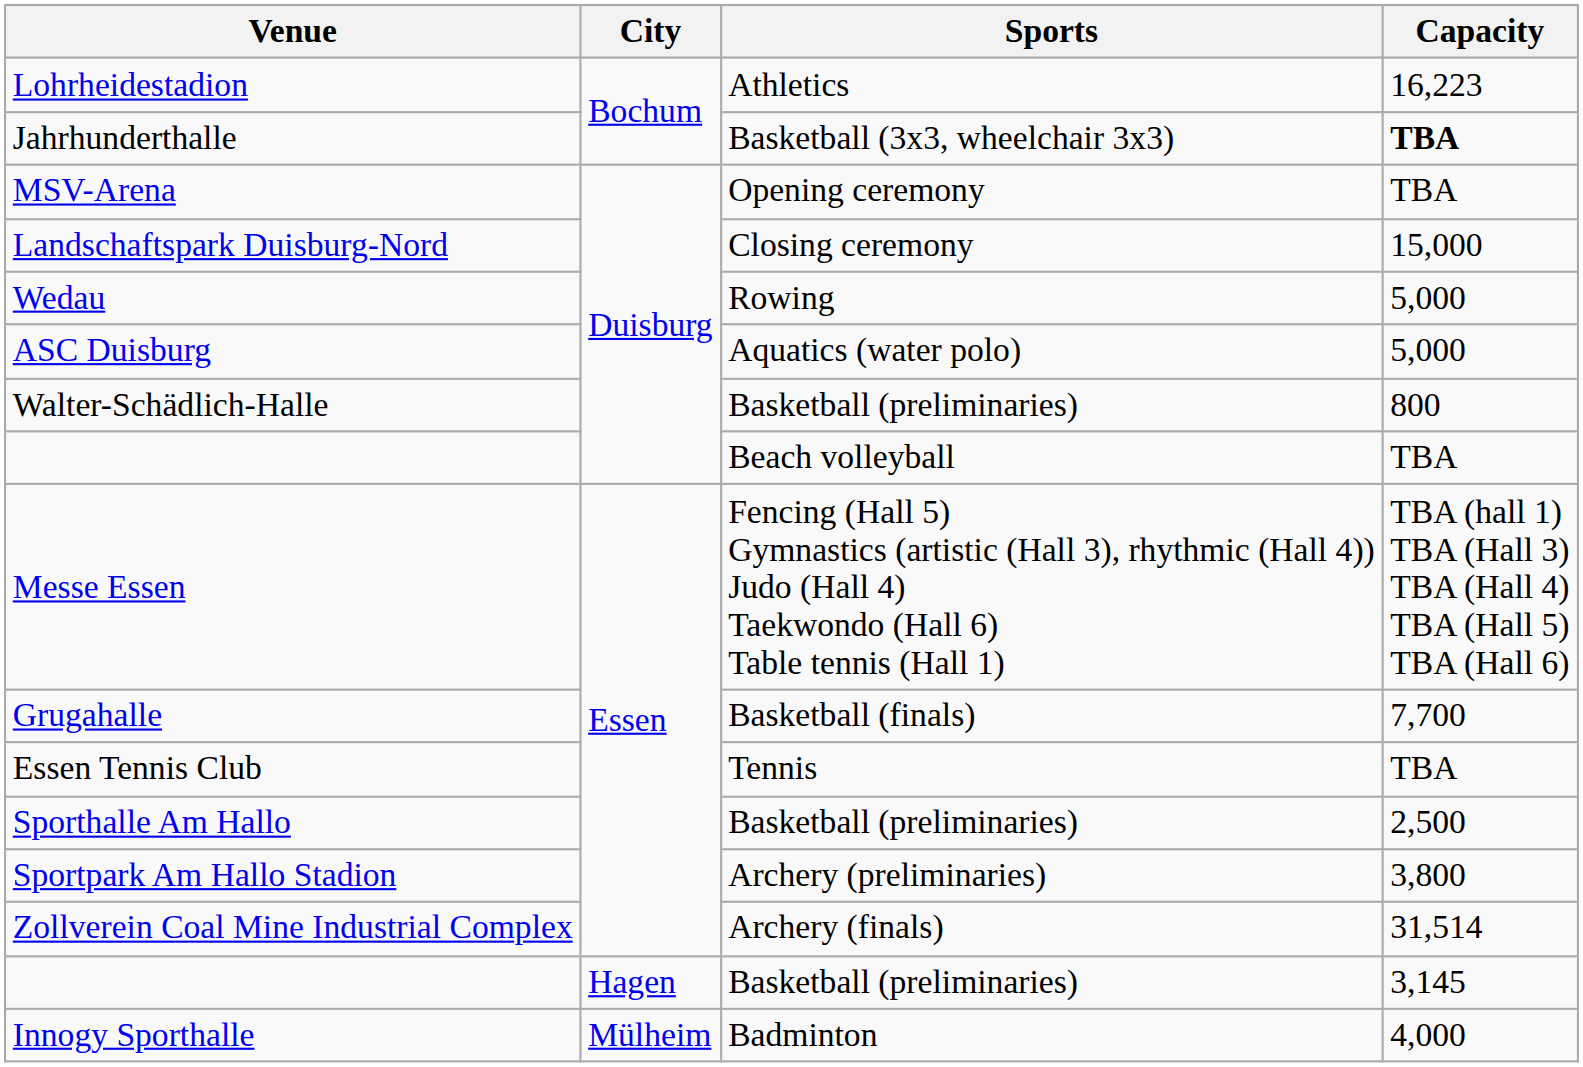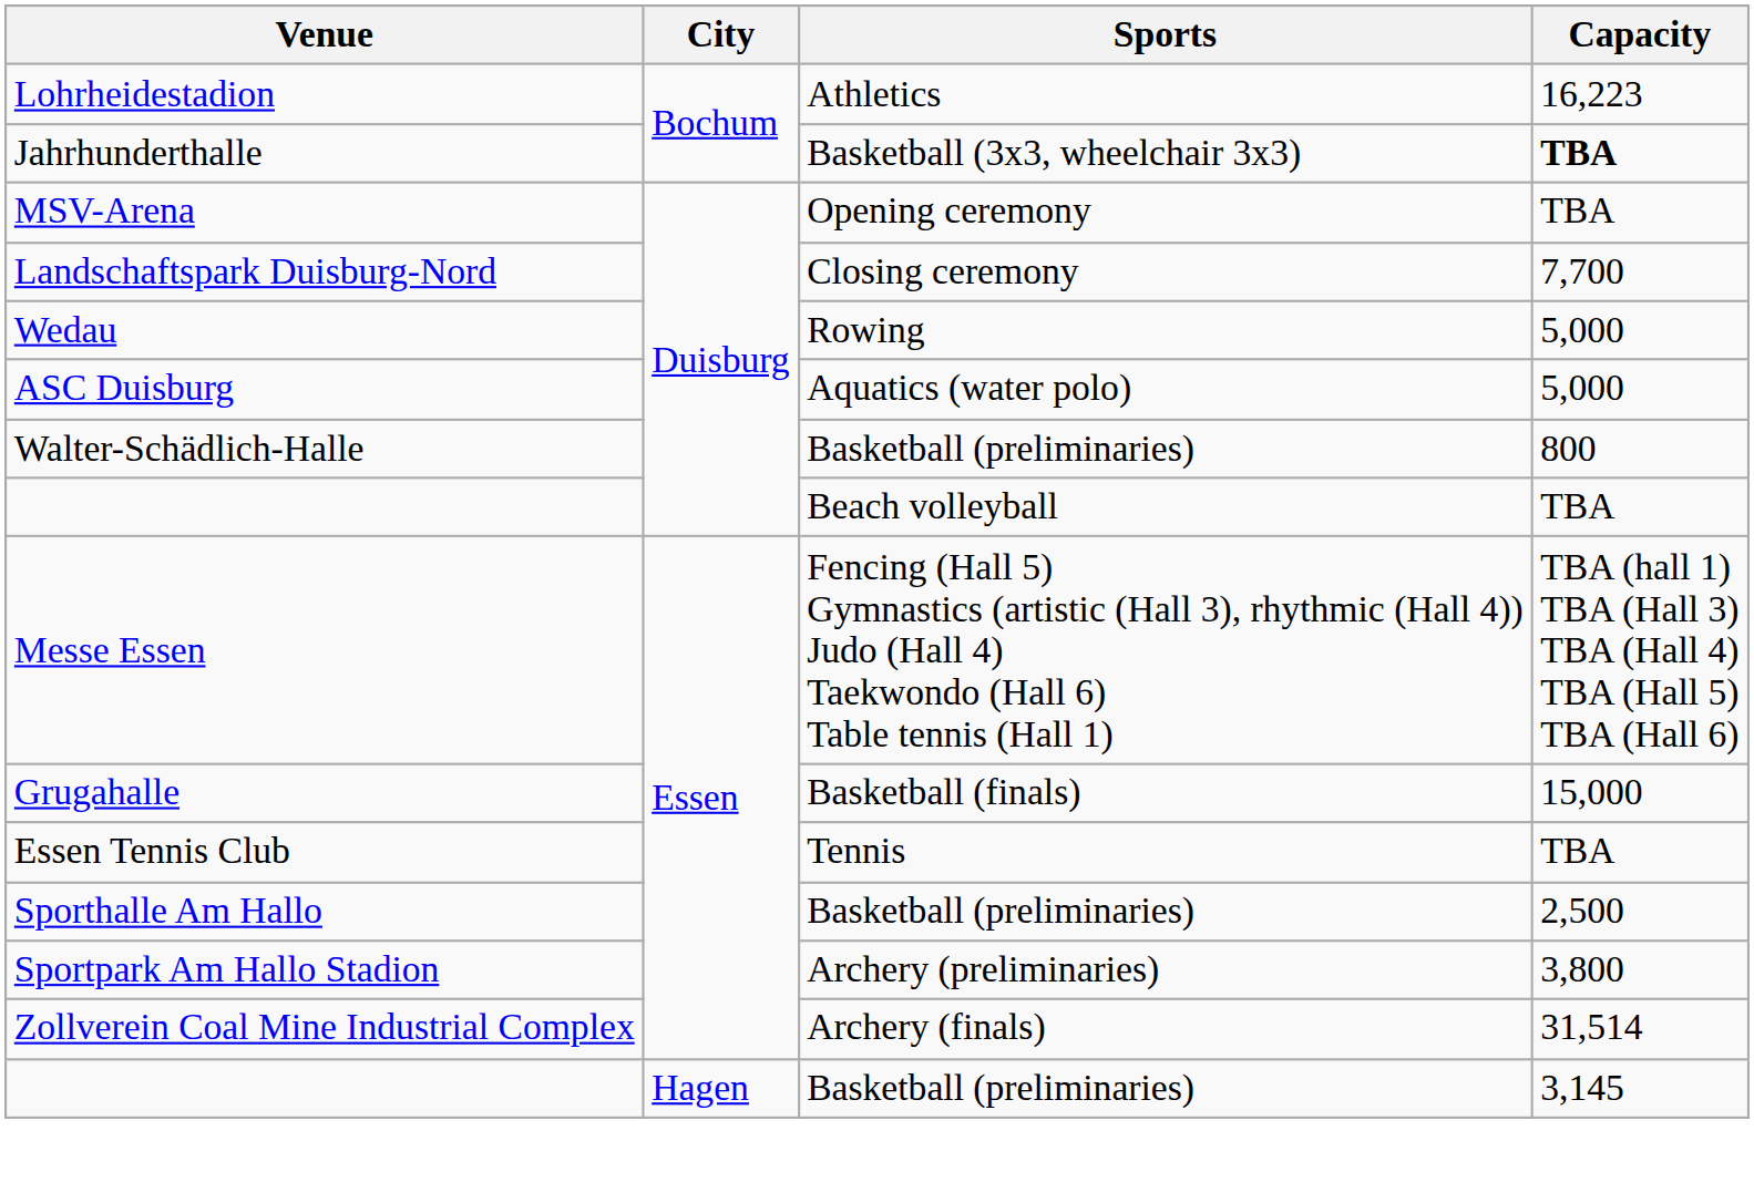 <table class="wikitable sortable">
 <tr>
 <th>Venue</th>
 <th>City</th>
 <th>Sports</th>
 <th>Capacity</th>
 </tr>
 <tr>
 <td><a href='#'>Lohrheidestadion</a></td>
 <td rowspan="2"><a href='#'>Bochum</a></td>
 <td>Athletics</td>
 <td>16,223</td>
 </tr>
 <tr>
 <td>Jahrhunderthalle</td>
 <td>Basketball (3x3, wheelchair 3x3)</td>
 <td><strong>TBA</strong></td>
 </tr>
 <tr>
 <td><a href='#'>MSV-Arena</a></td>
 <td rowspan="6"><a href='#'>Duisburg</a></td>
 <td>Opening ceremony</td>
 <td>TBA</td>
 </tr>
 <tr>
 <td><a href='#'>Landschaftspark Duisburg-Nord</a></td>
 <td>Closing ceremony</td>
-<td>15,000</td>
+<td>7,700</td>
 </tr>
 <tr>
 <td><a href='#'>Wedau</a></td>
 <td>Rowing</td>
 <td>5,000</td>
 </tr>
 <tr>
 <td><a href='#'>ASC Duisburg</a></td>
 <td>Aquatics (water polo)</td>
 <td>5,000</td>
 </tr>
 <tr>
 <td>Walter-Schädlich-Halle</td>
 <td>Basketball (preliminaries)</td>
 <td>800</td>
 </tr>
 <tr>
 <td></td>
 <td>Beach volleyball</td>
 <td>TBA</td>
 </tr>
 <tr>
 <td><a href='#'>Messe Essen</a></td>
 <td rowspan="6"><a href='#'>Essen</a></td>
 <td>Fencing (Hall 5)<br>Gymnastics (artistic (Hall 3), rhythmic (Hall 4))<br>Judo (Hall 4)<br>Taekwondo (Hall 6)<br>Table tennis (Hall 1)</td>
 <td>TBA (hall 1)<br>TBA (Hall 3)<br>TBA (Hall 4)<br>TBA (Hall 5)<br>TBA (Hall 6)</td>
 </tr>
 <tr>
 <td><a href='#'>Grugahalle</a></td>
 <td>Basketball (finals)</td>
-<td>7,700</td>
+<td>15,000</td>
 </tr>
 <tr>
 <td>Essen Tennis Club</td>
 <td>Tennis</td>
 <td>TBA</td>
 </tr>
 <tr>
 <td><a href='#'>Sporthalle Am Hallo</a></td>
 <td>Basketball (preliminaries)</td>
 <td>2,500</td>
 </tr>
 <tr>
 <td><a href='#'>Sportpark Am Hallo Stadion</a></td>
 <td>Archery (preliminaries)</td>
 <td>3,800</td>
 </tr>
 <tr>
 <td><a href='#'>Zollverein Coal Mine Industrial Complex</a></td>
 <td>Archery (finals)</td>
 <td>31,514</td>
 </tr>
 <tr>
 <td></td>
 <td><a href='#'>Hagen</a></td>
 <td>Basketball (preliminaries)</td>
 <td>3,145</td>
 </tr>
-<tr>
-<td><a href='#'>Innogy Sporthalle</a></td>
-<td><a href='#'>Mülheim</a></td>
-<td>Badminton</td>
-<td>4,000</td>
-</tr>
 </table>
